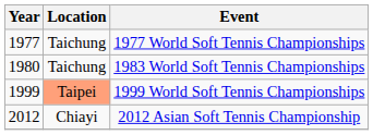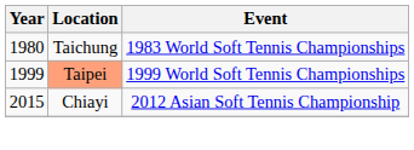 <table class="wikitable sortable" style="text-align:center">
 <tr>
 <th>Year</th>
 <th>Location</th>
 <th>Event</th>
-</tr>
-<tr>
-<td>1977</td>
-<td>Taichung</td>
-<td><a href='#'>1977 World Soft Tennis Championships</a></td>
 </tr>
 <tr>
 <td>1980</td>
 <td>Taichung</td>
 <td><a href='#'>1983 World Soft Tennis Championships</a></td>
 </tr>
 <tr>
 <td>1999</td>
 <td style="background: lightsalmon;">Taipei</td>
 <td><a href='#'>1999 World Soft Tennis Championships</a></td>
 </tr>
 <tr>
-<td>2012</td>
+<td>2015</td>
 <td>Chiayi</td>
 <td><a href='#'>2012 Asian Soft Tennis Championship</a></td>
 </tr>
 <tr>
 </tr>
 </table>
